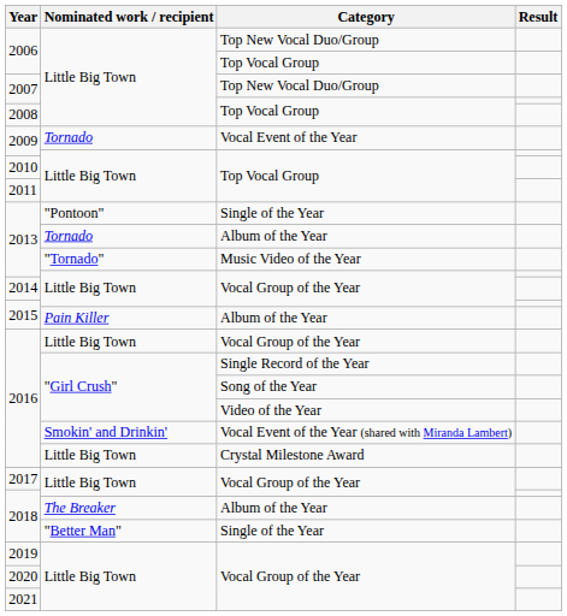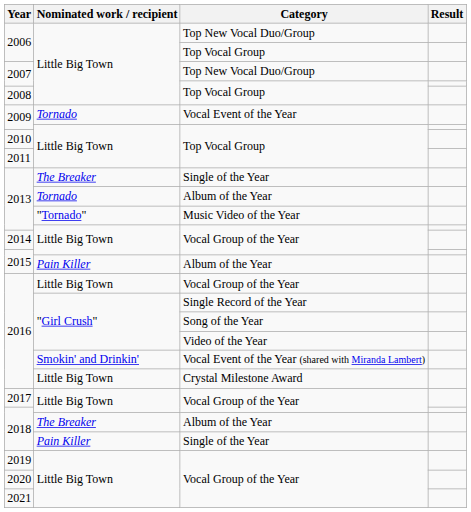 <table class="wikitable">
 <tr>
 <th>Year</th>
 <th>Nominated work / recipient</th>
 <th>Category</th>
 <th>Result</th>
 </tr>
 <tr>
 <td rowspan="2">2006</td>
 <td rowspan="5">Little Big Town</td>
 <td>Top New Vocal Duo/Group</td>
 <td></td>
 </tr>
 <tr>
 <td>Top Vocal Group</td>
 <td></td>
 </tr>
 <tr>
 <td rowspan="2">2007</td>
 <td>Top New Vocal Duo/Group</td>
 <td></td>
 </tr>
 <tr>
 <td rowspan="2">Top Vocal Group</td>
 <td></td>
 </tr>
 <tr>
 <td>2008</td>
 <td></td>
 </tr>
 <tr>
 <td rowspan="2">2009</td>
 <td><em><a href='#'>Tornado</a></em></td>
 <td>Vocal Event of the Year</td>
 <td></td>
 </tr>
 <tr>
 <td rowspan="3">Little Big Town</td>
 <td rowspan="3">Top Vocal Group</td>
 <td></td>
 </tr>
 <tr>
 <td>2010</td>
 <td></td>
 </tr>
 <tr>
 <td>2011</td>
 <td></td>
 </tr>
 <tr>
 <td rowspan="4">2013</td>
-<td>"Pontoon"</td>
+<td><em><a href='#'>The Breaker</a></em></td>
 <td>Single of the Year</td>
 <td></td>
 </tr>
 <tr>
 <td><em><a href='#'>Tornado</a></em></td>
 <td>Album of the Year</td>
 <td></td>
 </tr>
 <tr>
 <td>"<a href='#'>Tornado</a>"</td>
 <td>Music Video of the Year</td>
 <td></td>
 </tr>
 <tr>
 <td rowspan="3">Little Big Town</td>
 <td rowspan="3">Vocal Group of the Year</td>
 <td></td>
 </tr>
 <tr>
 <td>2014</td>
 <td></td>
 </tr>
 <tr>
 <td rowspan="2">2015</td>
 <td></td>
 </tr>
 <tr>
 <td><em><a href='#'>Pain Killer</a></em></td>
 <td>Album of the Year</td>
 <td></td>
 </tr>
 <tr>
 <td rowspan="6">2016</td>
 <td>Little Big Town</td>
 <td>Vocal Group of the Year</td>
 <td></td>
 </tr>
 <tr>
 <td rowspan="3">"<a href='#'>Girl Crush</a>"</td>
 <td>Single Record of the Year</td>
 <td></td>
 </tr>
 <tr>
 <td>Song of the Year</td>
 <td></td>
 </tr>
 <tr>
 <td>Video of the Year</td>
 <td></td>
 </tr>
 <tr>
 <td><a href='#'>Smokin' and Drinkin'</a></td>
 <td>Vocal Event of the Year <small>(shared with <a href='#'>Miranda Lambert</a>)</small></td>
 <td></td>
 </tr>
 <tr>
 <td>Little Big Town</td>
 <td>Crystal Milestone Award</td>
 <td></td>
 </tr>
 <tr>
 <td>2017</td>
 <td rowspan=2>Little Big Town</td>
 <td rowspan=2>Vocal Group of the Year</td>
 <td></td>
 </tr>
 <tr>
 <td rowspan=3>2018</td>
 <td></td>
 </tr>
 <tr>
 <td><em><a href='#'>The Breaker</a></em></td>
 <td>Album of the Year</td>
 <td></td>
 </tr>
 <tr>
-<td>"<a href='#'>Better Man</a>"</td>
+<td><em><a href='#'>Pain Killer</a></em></td>
 <td>Single of the Year</td>
 <td></td>
 </tr>
 <tr>
 <td>2019</td>
 <td rowspan=3>Little Big Town</td>
 <td rowspan=3>Vocal Group of the Year</td>
 <td></td>
 </tr>
 <tr>
 <td>2020</td>
 <td></td>
 </tr>
 <tr>
 <td>2021</td>
 <td></td>
 </tr>
 </table>
